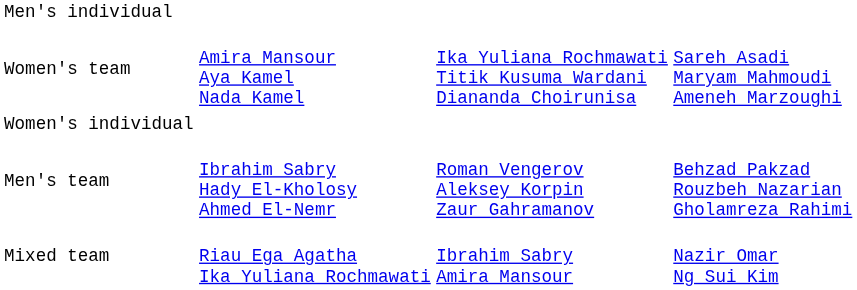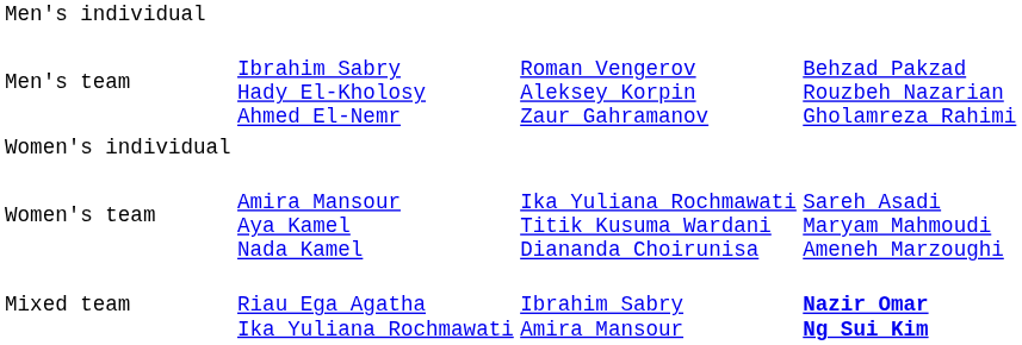 <table>
 <tr>
 <td>Men's individual</td>
+<td></td>
+<td></td>
+<td></td>
+</tr>
+<tr>
+<td>Men's team</td>
+<td><br><a href='#'>Ibrahim Sabry</a><br><a href='#'>Hady El-Kholosy</a><br><a href='#'>Ahmed El-Nemr</a></td>
+<td><br><a href='#'>Roman Vengerov</a><br><a href='#'>Aleksey Korpin</a><br><a href='#'>Zaur Gahramanov</a></td>
+<td><br><a href='#'>Behzad Pakzad</a><br><a href='#'>Rouzbeh Nazarian</a><br><a href='#'>Gholamreza Rahimi</a></td>
+</tr>
+<tr>
+<td>Women's individual</td>
 <td></td>
 <td></td>
 <td></td>
 </tr>
 <tr>
 <td>Women's team</td>
 <td><br><a href='#'>Amira Mansour</a><br><a href='#'>Aya Kamel</a><br><a href='#'>Nada Kamel</a></td>
 <td><br><a href='#'>Ika Yuliana Rochmawati</a><br><a href='#'>Titik Kusuma Wardani</a><br><a href='#'>Diananda Choirunisa</a></td>
 <td><br><a href='#'>Sareh Asadi</a><br><a href='#'>Maryam Mahmoudi</a><br><a href='#'>Ameneh Marzoughi</a></td>
 </tr>
 <tr>
-<td>Women's individual</td>
-<td></td>
-<td></td>
-<td></td>
-</tr>
-<tr>
-<td>Men's team</td>
-<td><br><a href='#'>Ibrahim Sabry</a><br><a href='#'>Hady El-Kholosy</a><br><a href='#'>Ahmed El-Nemr</a></td>
-<td><br><a href='#'>Roman Vengerov</a><br><a href='#'>Aleksey Korpin</a><br><a href='#'>Zaur Gahramanov</a></td>
-<td><br><a href='#'>Behzad Pakzad</a><br><a href='#'>Rouzbeh Nazarian</a><br><a href='#'>Gholamreza Rahimi</a></td>
-</tr>
-<tr>
 <td>Mixed team</td>
 <td><br><a href='#'>Riau Ega Agatha</a><br><a href='#'>Ika Yuliana Rochmawati</a></td>
 <td><br><a href='#'>Ibrahim Sabry</a><br><a href='#'>Amira Mansour</a></td>
-<td><br><a href='#'>Nazir Omar</a><br><a href='#'>Ng Sui Kim</a></td>
+<td><strong><br><a href='#'>Nazir Omar</a><br><a href='#'>Ng Sui Kim</a></strong></td>
 </tr>
 </table>
